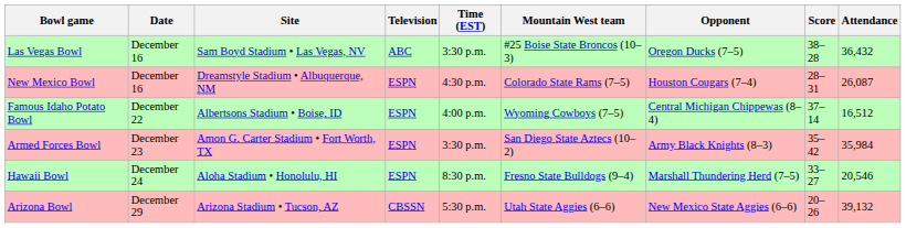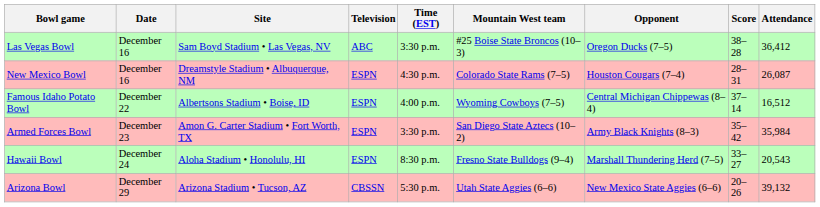 <table class="wikitable">
 <tr>
 <th>Bowl game</th>
 <th>Date</th>
 <th>Site</th>
 <th>Television</th>
 <th>Time (<a href='#'>EST</a>)</th>
 <th>Mountain West team</th>
 <th>Opponent</th>
 <th>Score</th>
 <th>Attendance</th>
 </tr>
 <tr style="background:#bfb;">
 <td><a href='#'>Las Vegas Bowl</a></td>
 <td>December 16</td>
 <td><a href='#'>Sam Boyd Stadium</a> • <a href='#'>Las Vegas, NV</a></td>
 <td><a href='#'>ABC</a></td>
 <td>3:30 p.m.</td>
 <td>#25 <a href='#'>Boise State Broncos</a> (10–3)</td>
 <td><a href='#'>Oregon Ducks</a> (7–5)</td>
 <td>38–28</td>
-<td>36,432</td>
+<td>36,412</td>
 </tr>
 <tr style="background:#fbb;">
 <td><a href='#'>New Mexico Bowl</a></td>
 <td>December 16</td>
 <td><a href='#'>Dreamstyle Stadium</a> • <a href='#'>Albuquerque, NM</a></td>
 <td><a href='#'>ESPN</a></td>
 <td>4:30 p.m.</td>
 <td><a href='#'>Colorado State Rams</a> (7–5)</td>
 <td><a href='#'>Houston Cougars</a> (7–4)</td>
 <td>28–31</td>
 <td>26,087</td>
 </tr>
 <tr style="background:#bfb;">
 <td><a href='#'>Famous Idaho Potato Bowl</a></td>
 <td>December 22</td>
 <td><a href='#'>Albertsons Stadium</a> • <a href='#'>Boise, ID</a></td>
 <td><a href='#'>ESPN</a></td>
 <td>4:00 p.m.</td>
 <td><a href='#'>Wyoming Cowboys</a> (7–5)</td>
 <td><a href='#'>Central Michigan Chippewas</a> (8–4)</td>
 <td>37–14</td>
 <td>16,512</td>
 </tr>
 <tr style="background:#fbb;">
 <td><a href='#'>Armed Forces Bowl</a></td>
 <td>December 23</td>
 <td><a href='#'>Amon G. Carter Stadium</a> • <a href='#'>Fort Worth, TX</a></td>
 <td><a href='#'>ESPN</a></td>
 <td>3:30 p.m.</td>
 <td><a href='#'>San Diego State Aztecs</a> (10–2)</td>
 <td><a href='#'>Army Black Knights</a> (8–3)</td>
 <td>35–42</td>
 <td>35,984</td>
 </tr>
 <tr style="background:#bfb;">
 <td><a href='#'>Hawaii Bowl</a></td>
 <td>December 24</td>
 <td><a href='#'>Aloha Stadium</a> • <a href='#'>Honolulu, HI</a></td>
 <td><a href='#'>ESPN</a></td>
 <td>8:30 p.m.</td>
 <td><a href='#'>Fresno State Bulldogs</a> (9–4)</td>
 <td><a href='#'>Marshall Thundering Herd</a> (7–5)</td>
 <td>33–27</td>
-<td>20,546</td>
+<td>20,543</td>
 </tr>
 <tr style="background:#fbb;">
 <td><a href='#'>Arizona Bowl</a></td>
 <td>December 29</td>
 <td><a href='#'>Arizona Stadium</a> • <a href='#'>Tucson, AZ</a></td>
 <td><a href='#'>CBSSN</a></td>
 <td>5:30 p.m.</td>
 <td><a href='#'>Utah State Aggies</a> (6–6)</td>
 <td><a href='#'>New Mexico State Aggies</a> (6–6)</td>
 <td>20–26</td>
 <td>39,132</td>
 </tr>
 </table>
